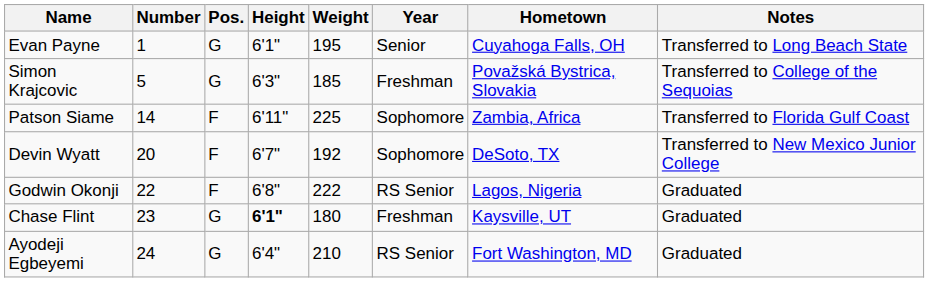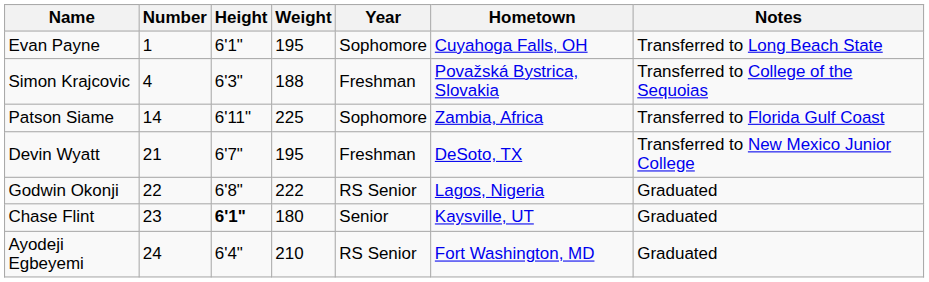 <table class="wikitable sortable" border="1">
 <tr>
 <th>Name</th>
 <th>Number</th>
-<th>Pos.</th>
 <th>Height</th>
 <th>Weight</th>
 <th>Year</th>
 <th>Hometown</th>
 <th class="unsortable">Notes</th>
 </tr>
 <tr>
 <td>Evan Payne</td>
 <td>1</td>
-<td>G</td>
 <td>6'1"</td>
 <td>195</td>
-<td>Senior</td>
+<td>Sophomore</td>
 <td><a href='#'>Cuyahoga Falls, OH</a></td>
 <td>Transferred to <a href='#'>Long Beach State</a></td>
 </tr>
 <tr>
 <td>Simon Krajcovic</td>
-<td>5</td>
-<td>G</td>
+<td>4</td>
 <td>6'3"</td>
-<td>185</td>
+<td>188</td>
 <td>Freshman</td>
 <td><a href='#'>Považská Bystrica, Slovakia</a></td>
 <td>Transferred to <a href='#'>College of the Sequoias</a></td>
 </tr>
 <tr>
 <td>Patson Siame</td>
 <td>14</td>
-<td>F</td>
 <td>6'11"</td>
 <td>225</td>
 <td>Sophomore</td>
 <td><a href='#'>Zambia, Africa</a></td>
 <td>Transferred to <a href='#'>Florida Gulf Coast</a></td>
 </tr>
 <tr>
 <td>Devin Wyatt</td>
-<td>20</td>
-<td>F</td>
+<td>21</td>
 <td>6'7"</td>
-<td>192</td>
-<td>Sophomore</td>
+<td>195</td>
+<td>Freshman</td>
 <td><a href='#'>DeSoto, TX</a></td>
 <td>Transferred to <a href='#'>New Mexico Junior College</a></td>
 </tr>
 <tr>
 <td>Godwin Okonji</td>
 <td>22</td>
-<td>F</td>
 <td>6'8"</td>
 <td>222</td>
 <td>RS Senior</td>
 <td><a href='#'>Lagos, Nigeria</a></td>
 <td>Graduated</td>
 </tr>
 <tr>
 <td>Chase Flint</td>
 <td>23</td>
-<td>G</td>
 <td><strong>6'1"</strong></td>
 <td>180</td>
-<td>Freshman</td>
+<td>Senior</td>
 <td><a href='#'>Kaysville, UT</a></td>
 <td>Graduated</td>
 </tr>
 <tr>
 <td>Ayodeji Egbeyemi</td>
 <td>24</td>
-<td>G</td>
 <td>6'4"</td>
 <td>210</td>
 <td>RS Senior</td>
 <td><a href='#'>Fort Washington, MD</a></td>
 <td>Graduated</td>
 </tr>
 </table>
